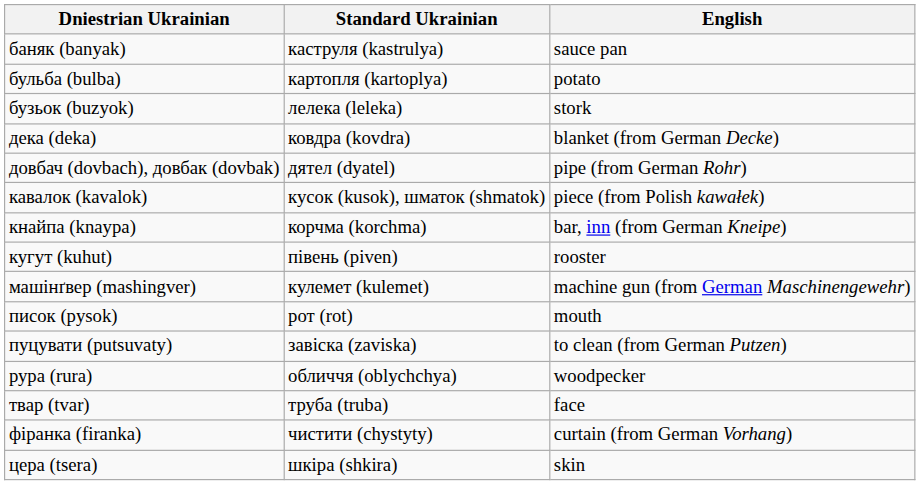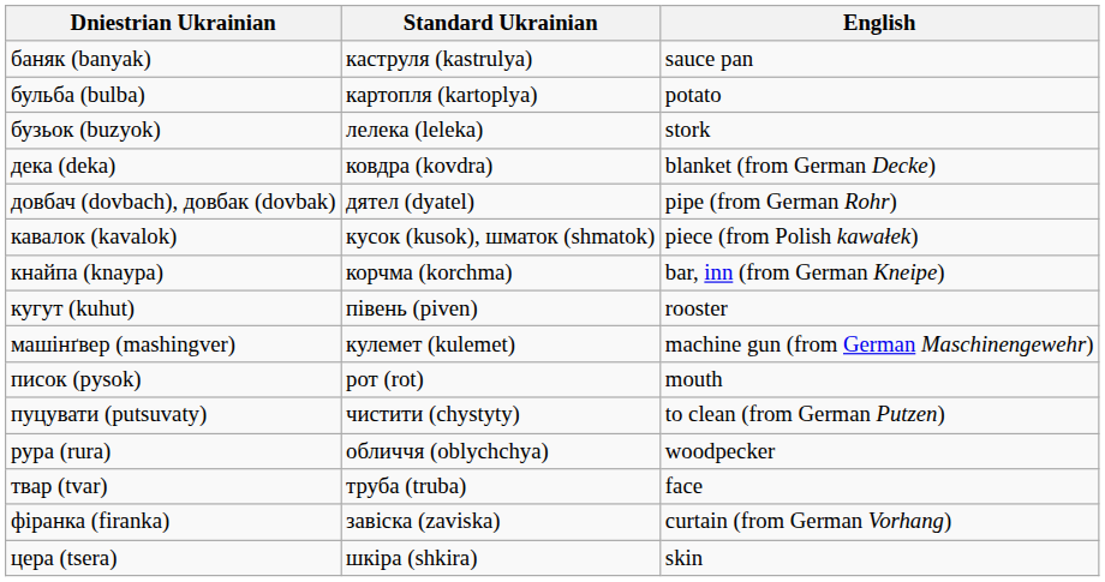 <table class="wikitable">
 <tr>
 <th>Dniestrian Ukrainian</th>
 <th>Standard Ukrainian</th>
 <th>English</th>
 </tr>
 <tr>
 <td>баняк (banyak)</td>
 <td>каструля (kastrulya)</td>
 <td>sauce pan</td>
 </tr>
 <tr>
 <td>бульба (bulba)</td>
 <td>картопля (kartoplya)</td>
 <td>potato</td>
 </tr>
 <tr>
 <td>бузьок (buzyok)</td>
 <td>лелека (leleka)</td>
 <td>stork</td>
 </tr>
 <tr>
 <td>дека (deka)</td>
 <td>ковдра (kovdra)</td>
 <td>blanket (from German <em>Decke</em>)</td>
 </tr>
 <tr>
 <td>довбач (dovbach), довбак (dovbak)</td>
 <td>дятел (dyatel)</td>
 <td>pipe (from German <em>Rohr</em>)</td>
 </tr>
 <tr>
 <td>кавалок (kavalok)</td>
 <td>кусок (kusok), шматок (shmatok)</td>
 <td>piece (from Polish <em>kawałek</em>)</td>
 </tr>
 <tr>
 <td>кнайпа (knaypa)</td>
 <td>корчма (korchma)</td>
 <td>bar, <a href='#'>inn</a> (from German <em>Kneipe</em>)</td>
 </tr>
 <tr>
 <td>кугут (kuhut)</td>
 <td>півень (piven)</td>
 <td>rooster</td>
 </tr>
 <tr>
 <td>машінґвер (mashingver)</td>
 <td>кулемет (kulemet)</td>
 <td>machine gun (from <a href='#'>German</a> <em>Maschinengewehr</em>)</td>
 </tr>
 <tr>
 <td>писок (pysok)</td>
 <td>рот (rot)</td>
 <td>mouth</td>
 </tr>
 <tr>
 <td>пуцувати (putsuvaty)</td>
-<td>завіска (zaviska)</td>
+<td>чистити (chystyty)</td>
 <td>to clean (from German <em>Putzen</em>)</td>
 </tr>
 <tr>
 <td>рура (rura)</td>
 <td>обличчя (oblychchya)</td>
 <td>woodpecker</td>
 </tr>
 <tr>
 <td>твар (tvar)</td>
 <td>труба (truba)</td>
 <td>face</td>
 </tr>
 <tr>
 <td>фіранка (firanka)</td>
-<td>чистити (chystyty)</td>
+<td>завіска (zaviska)</td>
 <td>curtain (from German <em>Vorhang</em>)</td>
 </tr>
 <tr>
 <td>цера (tsera)</td>
 <td>шкіра (shkira)</td>
 <td>skin</td>
 </tr>
 </table>
